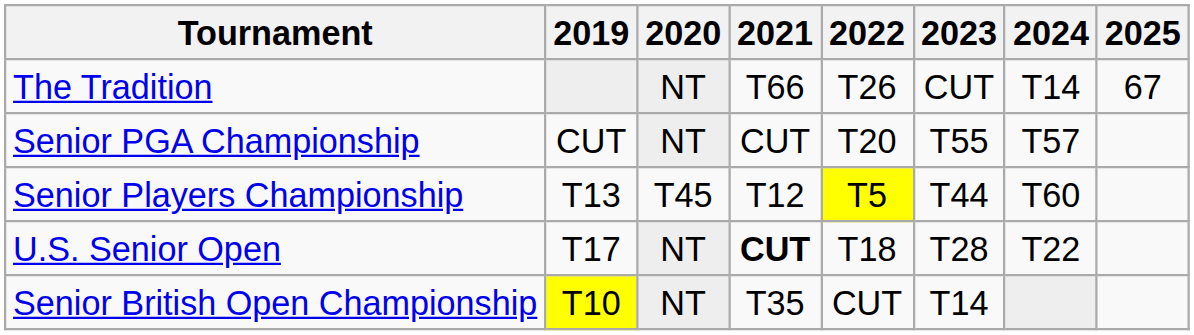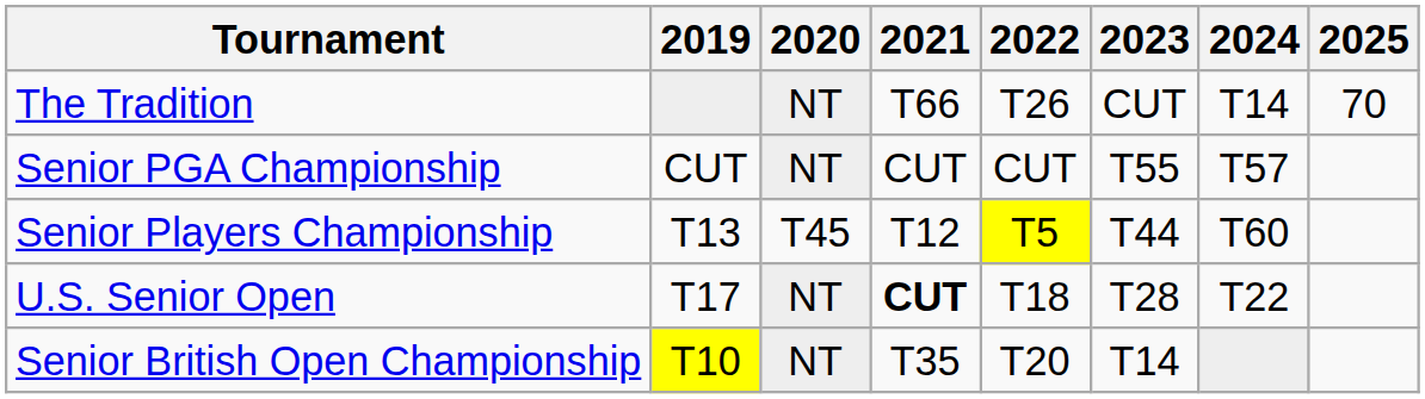 <table class="wikitable" style="font-size:95%;text-align:center;">
 <tr>
 <th>Tournament</th>
 <th>2019</th>
 <th>2020</th>
 <th>2021</th>
 <th>2022</th>
 <th>2023</th>
 <th>2024</th>
 <th>2025</th>
 </tr>
 <tr>
 <td align=left><a href='#'>The Tradition</a></td>
 <td style="background:#eeeeee;"></td>
 <td style="background:#eeeeee;">NT</td>
 <td>T66</td>
 <td>T26</td>
 <td>CUT</td>
 <td>T14</td>
-<td>67</td>
+<td>70</td>
 </tr>
 <tr>
 <td align=left><a href='#'>Senior PGA Championship</a></td>
 <td>CUT</td>
 <td style="background:#eeeeee;">NT</td>
 <td>CUT</td>
-<td>T20</td>
+<td>CUT</td>
 <td>T55</td>
 <td>T57</td>
 <td></td>
 </tr>
 <tr>
 <td align=left><a href='#'>Senior Players Championship</a></td>
 <td>T13</td>
 <td>T45</td>
 <td>T12</td>
 <td style="background:yellow;">T5</td>
 <td>T44</td>
 <td>T60</td>
 <td></td>
 </tr>
 <tr>
 <td align=left><a href='#'>U.S. Senior Open</a></td>
 <td>T17</td>
 <td style="background:#eeeeee;">NT</td>
 <td><strong>CUT</strong></td>
 <td>T18</td>
 <td>T28</td>
 <td>T22</td>
 <td></td>
 </tr>
 <tr>
 <td align=left><a href='#'>Senior British Open Championship</a></td>
 <td style="background:yellow;">T10</td>
 <td style="background:#eeeeee;">NT</td>
 <td>T35</td>
-<td>CUT</td>
+<td>T20</td>
 <td>T14</td>
 <td style="background:#eeeeee;"></td>
 <td></td>
 </tr>
 </table>
